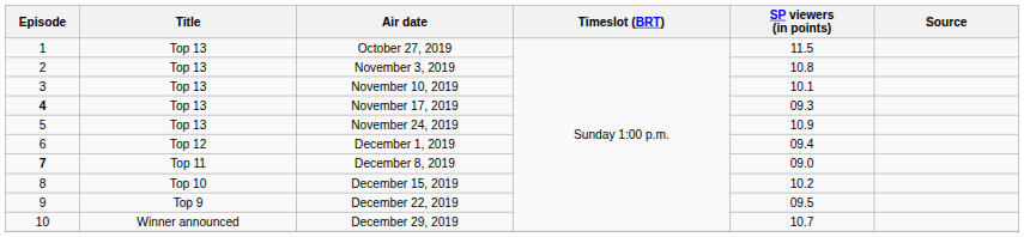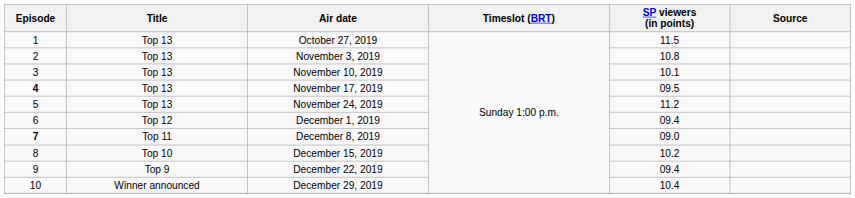 <table class="wikitable sortable" style="text-align:center; font-size:95%; width: 100%">
 <tr>
 <th width="05.0%">Episode</th>
 <th width="15.0%">Title</th>
 <th width="15.0%">Air date</th>
 <th width="15.0%">Timeslot (<a href='#'>BRT</a>)</th>
 <th width="10.0%"><a href='#'>SP</a> viewers<br>(in points)</th>
 <th width="10.0%">Source</th>
 </tr>
 <tr>
 <td>1</td>
 <td>Top 13</td>
 <td>October 27, 2019</td>
 <td rowspan=10>Sunday 1:00 p.m.</td>
 <td>11.5</td>
 <td></td>
 </tr>
 <tr>
 <td>2</td>
 <td>Top 13</td>
 <td>November 3, 2019</td>
 <td>10.8</td>
 <td></td>
 </tr>
 <tr>
 <td>3</td>
 <td>Top 13</td>
 <td>November 10, 2019</td>
 <td>10.1</td>
 <td></td>
 </tr>
 <tr>
 <td><strong>4</strong></td>
 <td>Top 13</td>
 <td>November 17, 2019</td>
-<td>09.3</td>
+<td>09.5</td>
 <td></td>
 </tr>
 <tr>
 <td>5</td>
 <td>Top 13</td>
 <td>November 24, 2019</td>
-<td>10.9</td>
+<td>11.2</td>
 <td></td>
 </tr>
 <tr>
 <td>6</td>
 <td>Top 12</td>
 <td>December 1, 2019</td>
 <td>09.4</td>
 <td></td>
 </tr>
 <tr>
 <td><strong>7</strong></td>
 <td>Top 11</td>
 <td>December 8, 2019</td>
 <td>09.0</td>
 <td></td>
 </tr>
 <tr>
 <td>8</td>
 <td>Top 10</td>
 <td>December 15, 2019</td>
 <td>10.2</td>
 <td></td>
 </tr>
 <tr>
 <td>9</td>
 <td>Top 9</td>
 <td>December 22, 2019</td>
-<td>09.5</td>
+<td>09.4</td>
 <td></td>
 </tr>
 <tr>
 <td>10</td>
 <td>Winner announced</td>
 <td>December 29, 2019</td>
-<td>10.7</td>
+<td>10.4</td>
 <td></td>
 </tr>
 <tr>
 </tr>
 </table>
